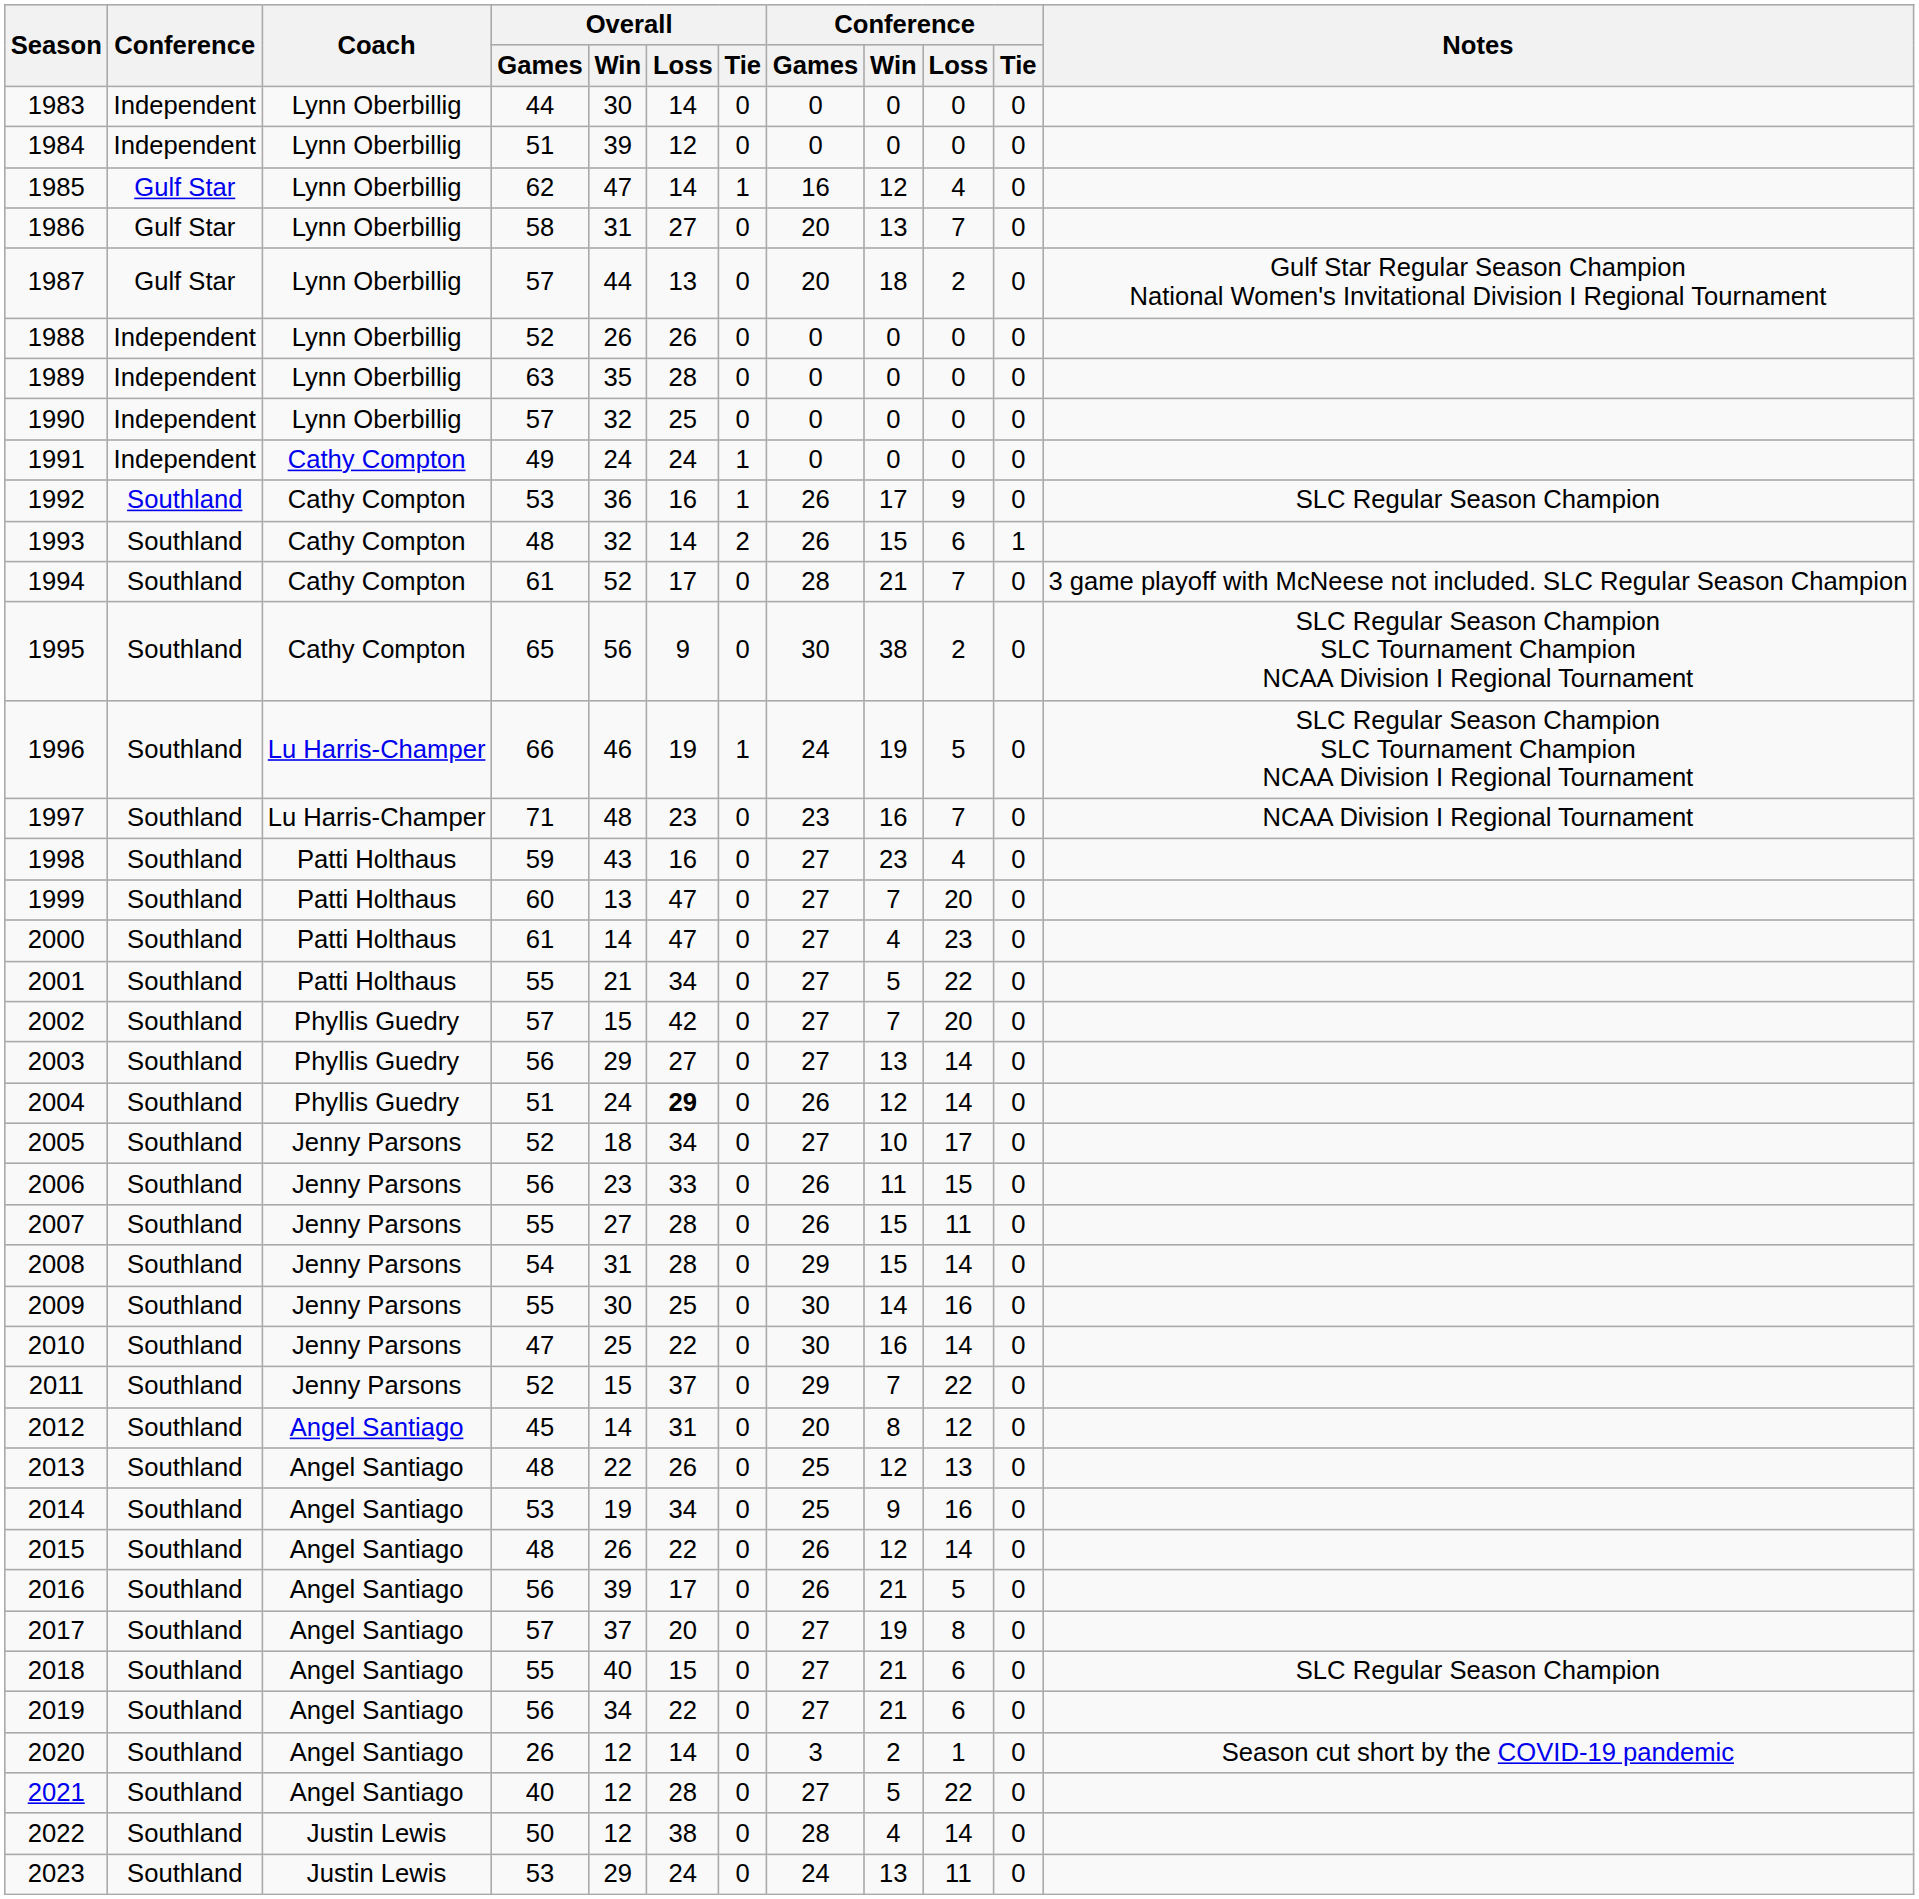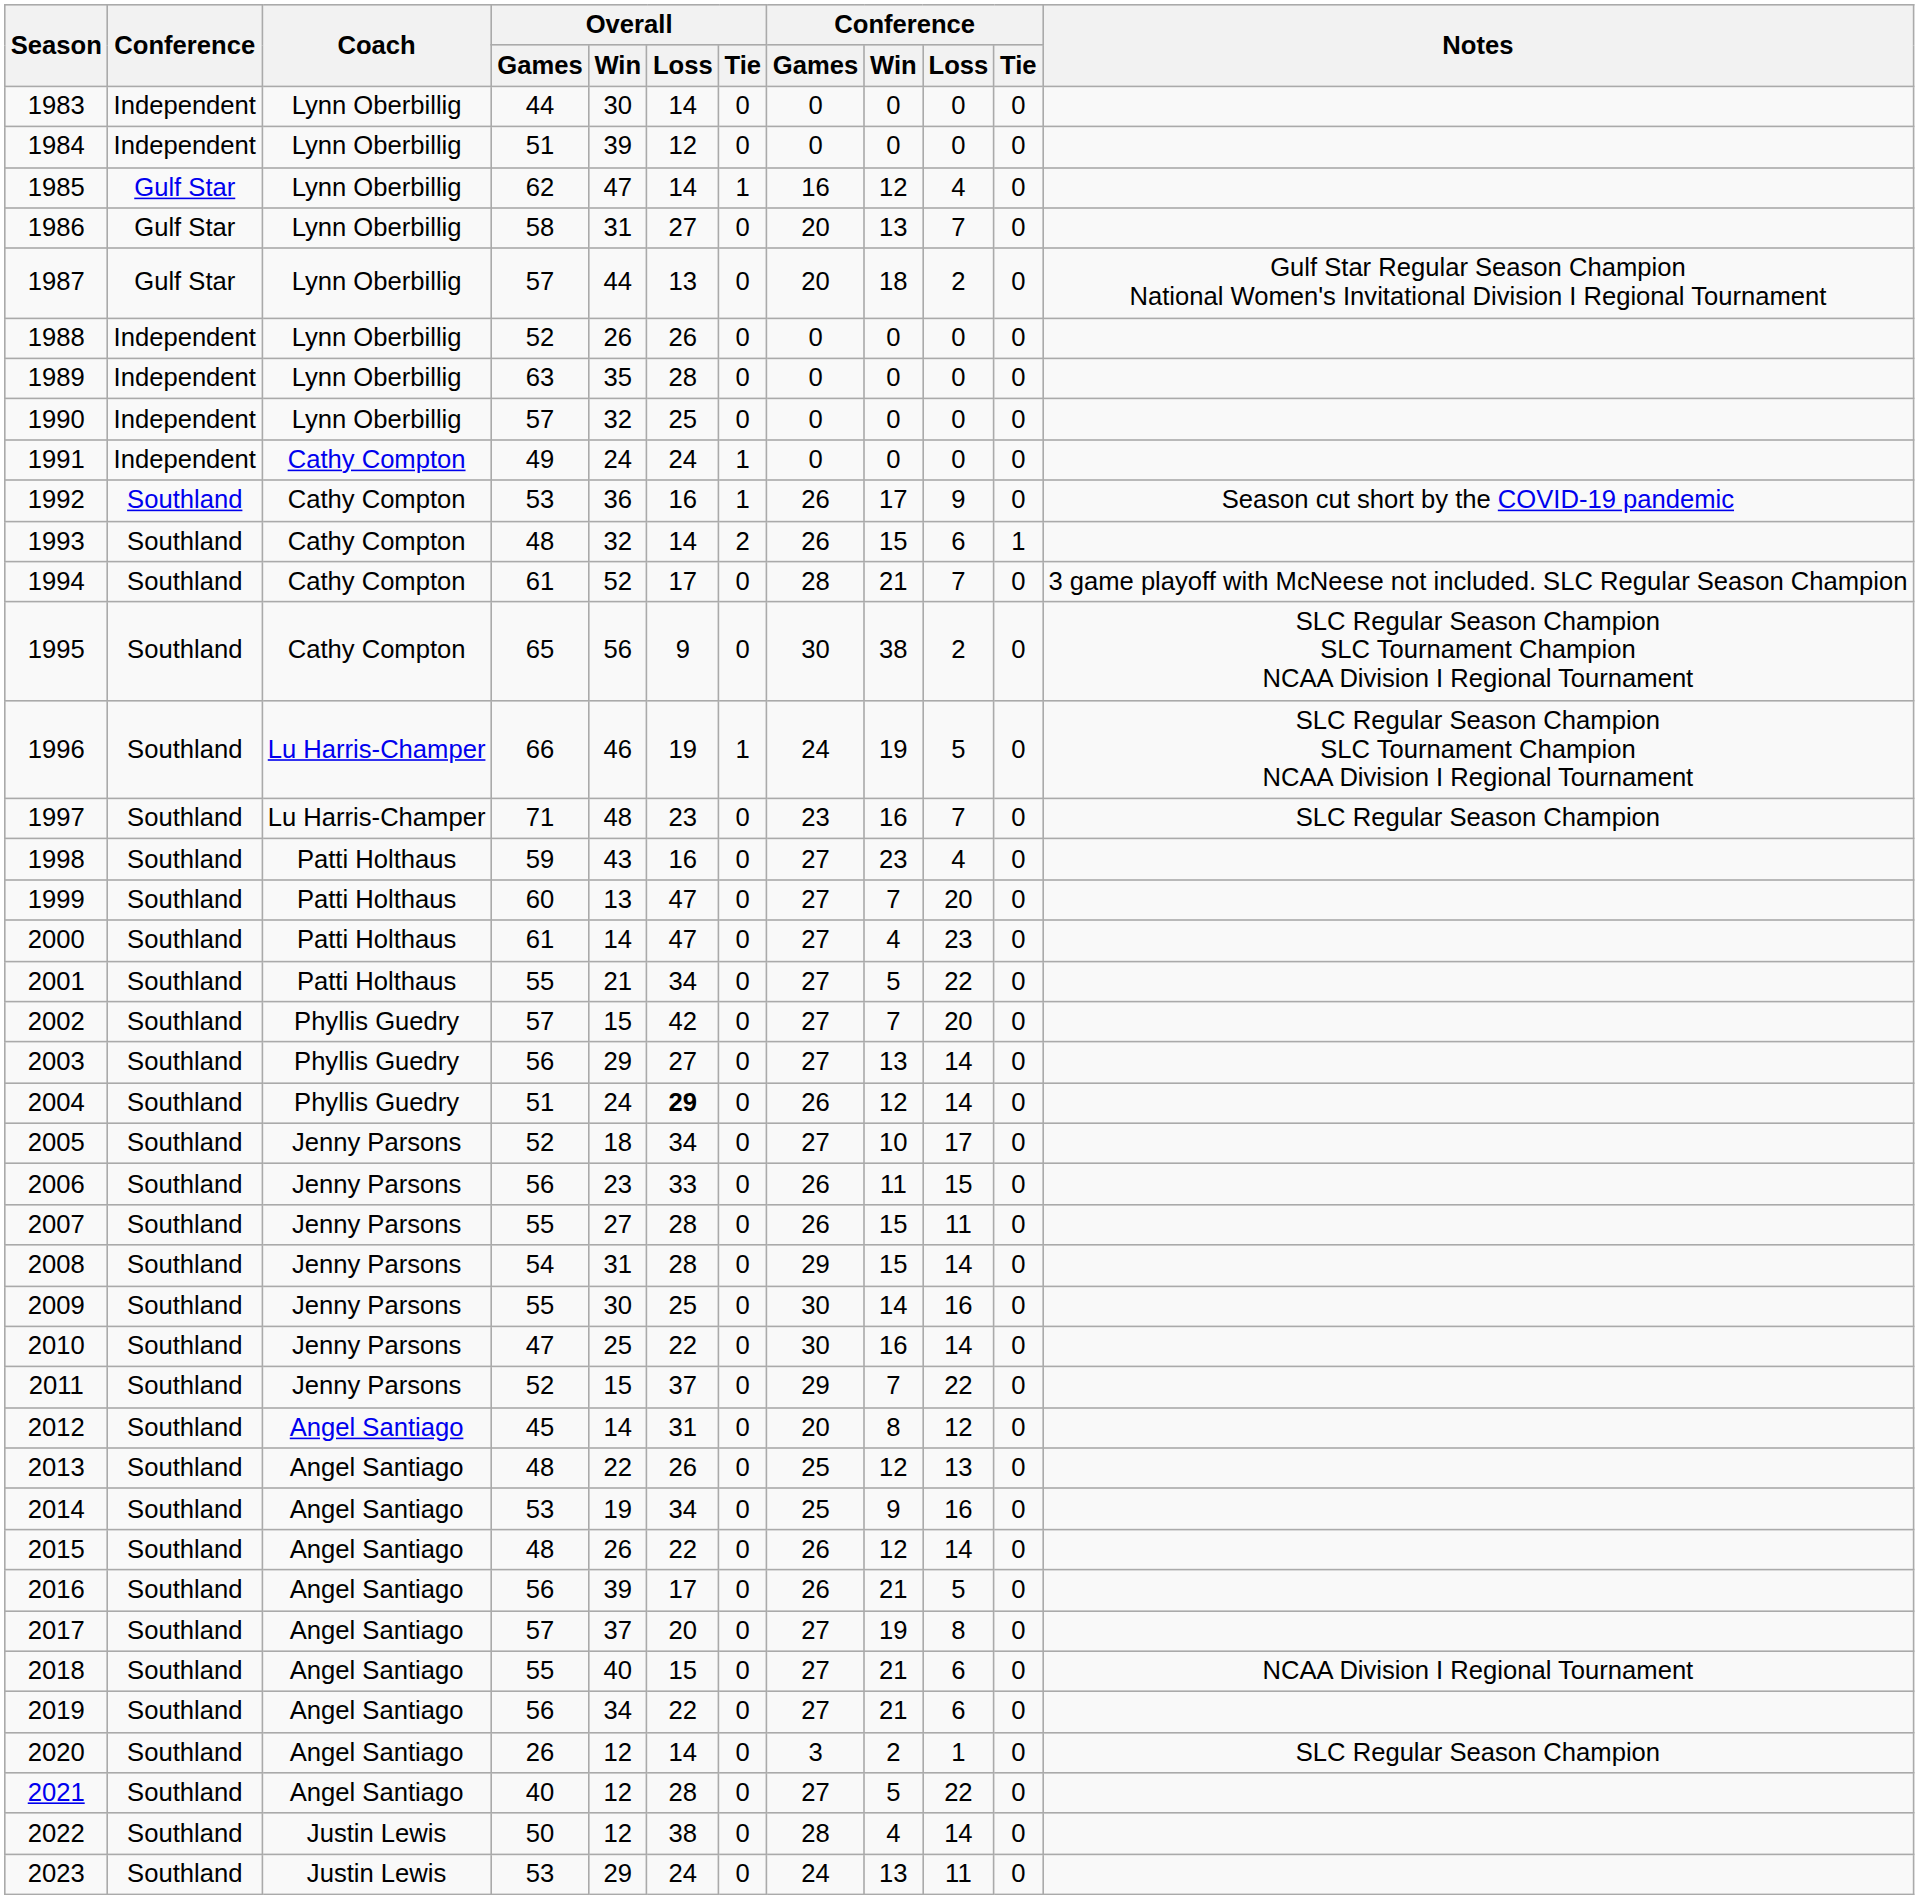 <table class="wikitable" style="text-align: center;">
 <tr>
 <th rowspan=2>Season</th>
 <th rowspan=2>Conference</th>
 <th rowspan=2>Coach</th>
 <th colspan="4">Overall</th>
 <th colspan="4">Conference</th>
 <th rowspan=2>Notes</th>
 </tr>
 <tr>
 <th>Games</th>
 <th>Win</th>
 <th>Loss</th>
 <th>Tie</th>
 <th>Games</th>
 <th>Win</th>
 <th>Loss</th>
 <th>Tie</th>
 </tr>
 <tr>
 <td>1983</td>
 <td>Independent</td>
 <td>Lynn Oberbillig</td>
 <td>44</td>
 <td>30</td>
 <td>14</td>
 <td>0</td>
 <td>0</td>
 <td>0</td>
 <td>0</td>
 <td>0</td>
 <td></td>
 </tr>
 <tr>
 <td>1984</td>
 <td>Independent</td>
 <td>Lynn Oberbillig</td>
 <td>51</td>
 <td>39</td>
 <td>12</td>
 <td>0</td>
 <td>0</td>
 <td>0</td>
 <td>0</td>
 <td>0</td>
 <td></td>
 </tr>
 <tr>
 <td>1985</td>
 <td><a href='#'>Gulf Star</a></td>
 <td>Lynn Oberbillig</td>
 <td>62</td>
 <td>47</td>
 <td>14</td>
 <td>1</td>
 <td>16</td>
 <td>12</td>
 <td>4</td>
 <td>0</td>
 <td></td>
 </tr>
 <tr>
 <td>1986</td>
 <td>Gulf Star</td>
 <td>Lynn Oberbillig</td>
 <td>58</td>
 <td>31</td>
 <td>27</td>
 <td>0</td>
 <td>20</td>
 <td>13</td>
 <td>7</td>
 <td>0</td>
 <td></td>
 </tr>
 <tr>
 <td>1987</td>
 <td>Gulf Star</td>
 <td>Lynn Oberbillig</td>
 <td>57</td>
 <td>44</td>
 <td>13</td>
 <td>0</td>
 <td>20</td>
 <td>18</td>
 <td>2</td>
 <td>0</td>
 <td>Gulf Star Regular Season Champion<br>National Women's Invitational Division I Regional Tournament</td>
 </tr>
 <tr>
 <td>1988</td>
 <td>Independent</td>
 <td>Lynn Oberbillig</td>
 <td>52</td>
 <td>26</td>
 <td>26</td>
 <td>0</td>
 <td>0</td>
 <td>0</td>
 <td>0</td>
 <td>0</td>
 <td></td>
 </tr>
 <tr>
 <td>1989</td>
 <td>Independent</td>
 <td>Lynn Oberbillig</td>
 <td>63</td>
 <td>35</td>
 <td>28</td>
 <td>0</td>
 <td>0</td>
 <td>0</td>
 <td>0</td>
 <td>0</td>
 <td></td>
 </tr>
 <tr>
 <td>1990</td>
 <td>Independent</td>
 <td>Lynn Oberbillig</td>
 <td>57</td>
 <td>32</td>
 <td>25</td>
 <td>0</td>
 <td>0</td>
 <td>0</td>
 <td>0</td>
 <td>0</td>
 <td></td>
 </tr>
 <tr>
 <td>1991</td>
 <td>Independent</td>
 <td><a href='#'>Cathy Compton</a></td>
 <td>49</td>
 <td>24</td>
 <td>24</td>
 <td>1</td>
 <td>0</td>
 <td>0</td>
 <td>0</td>
 <td>0</td>
 <td></td>
 </tr>
 <tr>
 <td>1992</td>
 <td><a href='#'>Southland</a></td>
 <td>Cathy Compton</td>
 <td>53</td>
 <td>36</td>
 <td>16</td>
 <td>1</td>
 <td>26</td>
 <td>17</td>
 <td>9</td>
 <td>0</td>
-<td>SLC Regular Season Champion</td>
+<td>Season cut short by the <a href='#'>COVID-19 pandemic</a></td>
 </tr>
 <tr>
 <td>1993</td>
 <td>Southland</td>
 <td>Cathy Compton</td>
 <td>48</td>
 <td>32</td>
 <td>14</td>
 <td>2</td>
 <td>26</td>
 <td>15</td>
 <td>6</td>
 <td>1</td>
 <td></td>
 </tr>
 <tr>
 <td>1994</td>
 <td>Southland</td>
 <td>Cathy Compton</td>
 <td>61</td>
 <td>52</td>
 <td>17</td>
 <td>0</td>
 <td>28</td>
 <td>21</td>
 <td>7</td>
 <td>0</td>
 <td>3 game playoff with McNeese not included. SLC Regular Season Champion</td>
 </tr>
 <tr>
 <td>1995</td>
 <td>Southland</td>
 <td>Cathy Compton</td>
 <td>65</td>
 <td>56</td>
 <td>9</td>
 <td>0</td>
 <td>30</td>
 <td>38</td>
 <td>2</td>
 <td>0</td>
 <td>SLC Regular Season Champion<br>SLC Tournament Champion<br>NCAA Division I Regional Tournament</td>
 </tr>
 <tr>
 <td>1996</td>
 <td>Southland</td>
 <td><a href='#'>Lu Harris-Champer</a></td>
 <td>66</td>
 <td>46</td>
 <td>19</td>
 <td>1</td>
 <td>24</td>
 <td>19</td>
 <td>5</td>
 <td>0</td>
 <td>SLC Regular Season Champion<br>SLC Tournament Champion<br>NCAA Division I Regional Tournament</td>
 </tr>
 <tr>
 <td>1997</td>
 <td>Southland</td>
 <td>Lu Harris-Champer</td>
 <td>71</td>
 <td>48</td>
 <td>23</td>
 <td>0</td>
 <td>23</td>
 <td>16</td>
 <td>7</td>
 <td>0</td>
-<td>NCAA Division I Regional Tournament</td>
+<td>SLC Regular Season Champion</td>
 </tr>
 <tr>
 <td>1998</td>
 <td>Southland</td>
 <td>Patti Holthaus</td>
 <td>59</td>
 <td>43</td>
 <td>16</td>
 <td>0</td>
 <td>27</td>
 <td>23</td>
 <td>4</td>
 <td>0</td>
 <td></td>
 </tr>
 <tr>
 <td>1999</td>
 <td>Southland</td>
 <td>Patti Holthaus</td>
 <td>60</td>
 <td>13</td>
 <td>47</td>
 <td>0</td>
 <td>27</td>
 <td>7</td>
 <td>20</td>
 <td>0</td>
 <td></td>
 </tr>
 <tr>
 <td>2000</td>
 <td>Southland</td>
 <td>Patti Holthaus</td>
 <td>61</td>
 <td>14</td>
 <td>47</td>
 <td>0</td>
 <td>27</td>
 <td>4</td>
 <td>23</td>
 <td>0</td>
 <td></td>
 </tr>
 <tr>
 <td>2001</td>
 <td>Southland</td>
 <td>Patti Holthaus</td>
 <td>55</td>
 <td>21</td>
 <td>34</td>
 <td>0</td>
 <td>27</td>
 <td>5</td>
 <td>22</td>
 <td>0</td>
 <td></td>
 </tr>
 <tr>
 <td>2002</td>
 <td>Southland</td>
 <td>Phyllis Guedry</td>
 <td>57</td>
 <td>15</td>
 <td>42</td>
 <td>0</td>
 <td>27</td>
 <td>7</td>
 <td>20</td>
 <td>0</td>
 <td></td>
 </tr>
 <tr>
 <td>2003</td>
 <td>Southland</td>
 <td>Phyllis Guedry</td>
 <td>56</td>
 <td>29</td>
 <td>27</td>
 <td>0</td>
 <td>27</td>
 <td>13</td>
 <td>14</td>
 <td>0</td>
 <td></td>
 </tr>
 <tr>
 <td>2004</td>
 <td>Southland</td>
 <td>Phyllis Guedry</td>
 <td>51</td>
 <td>24</td>
 <td><strong>29</strong></td>
 <td>0</td>
 <td>26</td>
 <td>12</td>
 <td>14</td>
 <td>0</td>
 <td></td>
 </tr>
 <tr>
 <td>2005</td>
 <td>Southland</td>
 <td>Jenny Parsons</td>
 <td>52</td>
 <td>18</td>
 <td>34</td>
 <td>0</td>
 <td>27</td>
 <td>10</td>
 <td>17</td>
 <td>0</td>
 <td></td>
 </tr>
 <tr>
 <td>2006</td>
 <td>Southland</td>
 <td>Jenny Parsons</td>
 <td>56</td>
 <td>23</td>
 <td>33</td>
 <td>0</td>
 <td>26</td>
 <td>11</td>
 <td>15</td>
 <td>0</td>
 <td></td>
 </tr>
 <tr>
 <td>2007</td>
 <td>Southland</td>
 <td>Jenny Parsons</td>
 <td>55</td>
 <td>27</td>
 <td>28</td>
 <td>0</td>
 <td>26</td>
 <td>15</td>
 <td>11</td>
 <td>0</td>
 <td></td>
 </tr>
 <tr>
 <td>2008</td>
 <td>Southland</td>
 <td>Jenny Parsons</td>
 <td>54</td>
 <td>31</td>
 <td>28</td>
 <td>0</td>
 <td>29</td>
 <td>15</td>
 <td>14</td>
 <td>0</td>
 <td></td>
 </tr>
 <tr>
 <td>2009</td>
 <td>Southland</td>
 <td>Jenny Parsons</td>
 <td>55</td>
 <td>30</td>
 <td>25</td>
 <td>0</td>
 <td>30</td>
 <td>14</td>
 <td>16</td>
 <td>0</td>
 <td></td>
 </tr>
 <tr>
 <td>2010</td>
 <td>Southland</td>
 <td>Jenny Parsons</td>
 <td>47</td>
 <td>25</td>
 <td>22</td>
 <td>0</td>
 <td>30</td>
 <td>16</td>
 <td>14</td>
 <td>0</td>
 <td></td>
 </tr>
 <tr>
 <td>2011</td>
 <td>Southland</td>
 <td>Jenny Parsons</td>
 <td>52</td>
 <td>15</td>
 <td>37</td>
 <td>0</td>
 <td>29</td>
 <td>7</td>
 <td>22</td>
 <td>0</td>
 <td></td>
 </tr>
 <tr>
 <td>2012</td>
 <td>Southland</td>
 <td><a href='#'>Angel Santiago</a></td>
 <td>45</td>
 <td>14</td>
 <td>31</td>
 <td>0</td>
 <td>20</td>
 <td>8</td>
 <td>12</td>
 <td>0</td>
 <td></td>
 </tr>
 <tr>
 <td>2013</td>
 <td>Southland</td>
 <td>Angel Santiago</td>
 <td>48</td>
 <td>22</td>
 <td>26</td>
 <td>0</td>
 <td>25</td>
 <td>12</td>
 <td>13</td>
 <td>0</td>
 <td></td>
 </tr>
 <tr>
 <td>2014</td>
 <td>Southland</td>
 <td>Angel Santiago</td>
 <td>53</td>
 <td>19</td>
 <td>34</td>
 <td>0</td>
 <td>25</td>
 <td>9</td>
 <td>16</td>
 <td>0</td>
 <td></td>
 </tr>
 <tr>
 <td>2015</td>
 <td>Southland</td>
 <td>Angel Santiago</td>
 <td>48</td>
 <td>26</td>
 <td>22</td>
 <td>0</td>
 <td>26</td>
 <td>12</td>
 <td>14</td>
 <td>0</td>
 <td></td>
 </tr>
 <tr>
 <td>2016</td>
 <td>Southland</td>
 <td>Angel Santiago</td>
 <td>56</td>
 <td>39</td>
 <td>17</td>
 <td>0</td>
 <td>26</td>
 <td>21</td>
 <td>5</td>
 <td>0</td>
 <td></td>
 </tr>
 <tr>
 <td>2017</td>
 <td>Southland</td>
 <td>Angel Santiago</td>
 <td>57</td>
 <td>37</td>
 <td>20</td>
 <td>0</td>
 <td>27</td>
 <td>19</td>
 <td>8</td>
 <td>0</td>
 <td></td>
 </tr>
 <tr>
 <td>2018</td>
 <td>Southland</td>
 <td>Angel Santiago</td>
 <td>55</td>
 <td>40</td>
 <td>15</td>
 <td>0</td>
 <td>27</td>
 <td>21</td>
 <td>6</td>
 <td>0</td>
-<td>SLC Regular Season Champion</td>
+<td>NCAA Division I Regional Tournament</td>
 </tr>
 <tr>
 <td>2019</td>
 <td>Southland</td>
 <td>Angel Santiago</td>
 <td>56</td>
 <td>34</td>
 <td>22</td>
 <td>0</td>
 <td>27</td>
 <td>21</td>
 <td>6</td>
 <td>0</td>
 <td></td>
 </tr>
 <tr>
 <td>2020</td>
 <td>Southland</td>
 <td>Angel Santiago</td>
 <td>26</td>
 <td>12</td>
 <td>14</td>
 <td>0</td>
 <td>3</td>
 <td>2</td>
 <td>1</td>
 <td>0</td>
-<td>Season cut short by the <a href='#'>COVID-19 pandemic</a></td>
+<td>SLC Regular Season Champion</td>
 </tr>
 <tr>
 <td><a href='#'>2021</a></td>
 <td>Southland</td>
 <td>Angel Santiago</td>
 <td>40</td>
 <td>12</td>
 <td>28</td>
 <td>0</td>
 <td>27</td>
 <td>5</td>
 <td>22</td>
 <td>0</td>
 <td></td>
 </tr>
 <tr>
 <td>2022</td>
 <td>Southland</td>
 <td>Justin Lewis</td>
 <td>50</td>
 <td>12</td>
 <td>38</td>
 <td>0</td>
 <td>28</td>
 <td>4</td>
 <td>14</td>
 <td>0</td>
 <td></td>
 </tr>
 <tr>
 <td>2023</td>
 <td>Southland</td>
 <td>Justin Lewis</td>
 <td>53</td>
 <td>29</td>
 <td>24</td>
 <td>0</td>
 <td>24</td>
 <td>13</td>
 <td>11</td>
 <td>0</td>
 <td></td>
 </tr>
 </table>
